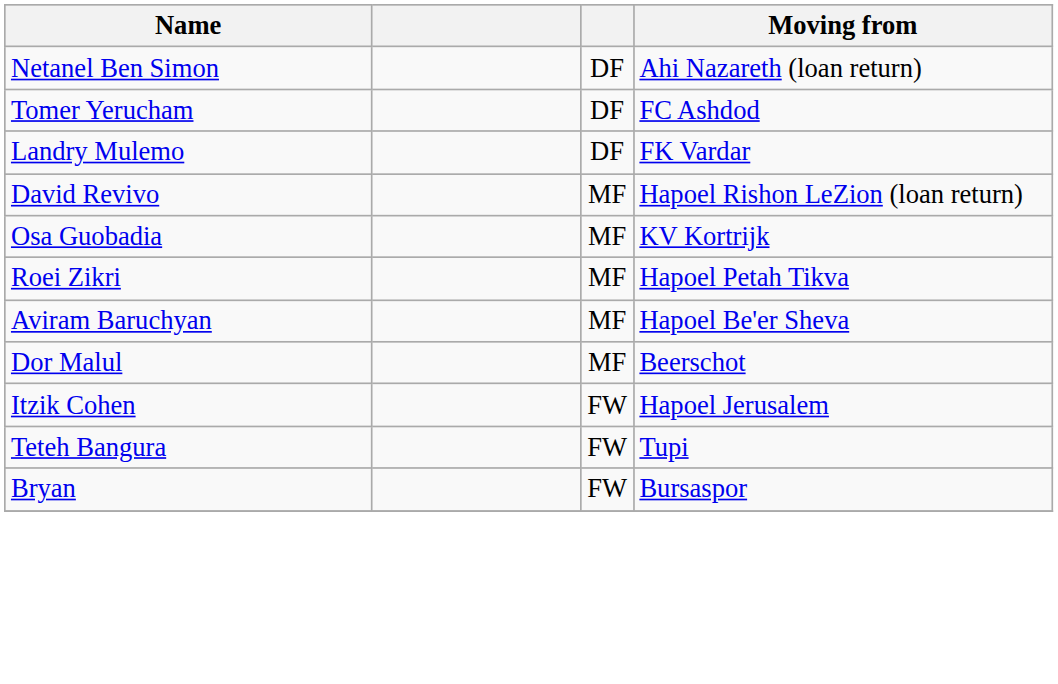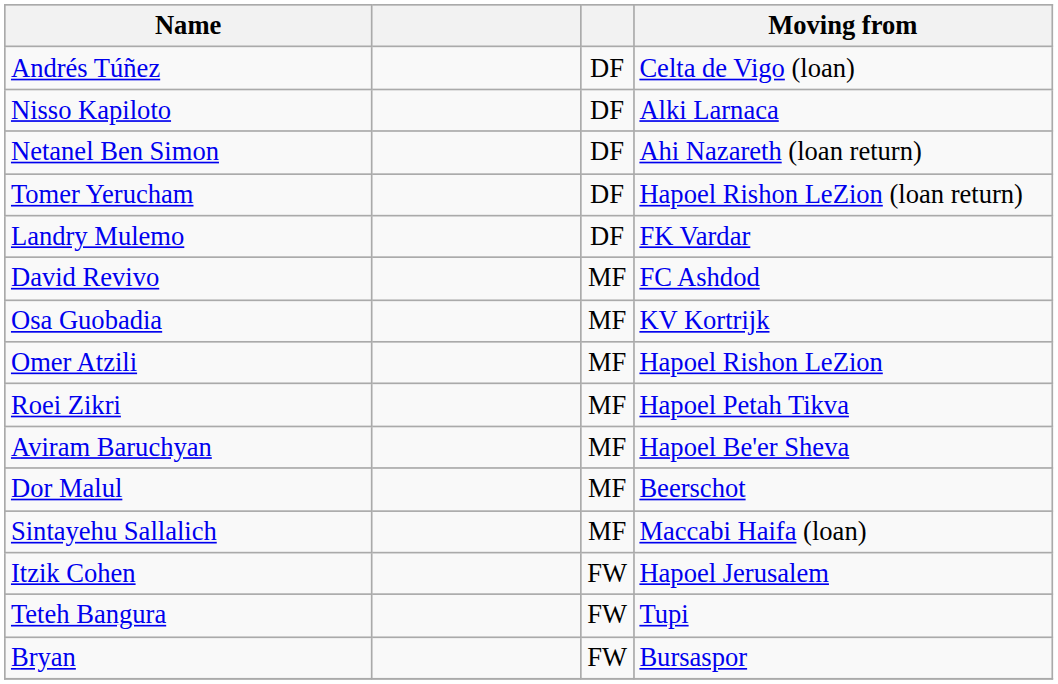 <table class="wikitable" style="text-align: center;" width="50%">
 <tr>
 <th width=35% align=center>Name</th>
 <th width=20% align=center></th>
 <th width=5% align=center></th>
 <th width=50% align=center>Moving from</th>
+</tr>
+<tr>
+<td align=left><a href='#'>Andrés Túñez</a></td>
+<td></td>
+<td>DF</td>
+<td align=left> <a href='#'>Celta de Vigo</a> (loan)</td>
+</tr>
+<tr>
+<td align=left><a href='#'>Nisso Kapiloto</a></td>
+<td></td>
+<td>DF</td>
+<td align=left> <a href='#'>Alki Larnaca</a></td>
 </tr>
 <tr>
 <td align=left><a href='#'>Netanel Ben Simon</a></td>
 <td></td>
 <td>DF</td>
 <td align=left> <a href='#'>Ahi Nazareth</a> (loan return)</td>
 </tr>
 <tr>
 <td align=left><a href='#'>Tomer Yerucham</a></td>
 <td></td>
 <td>DF</td>
-<td align=left> <a href='#'>FC Ashdod</a></td>
+<td align=left> <a href='#'>Hapoel Rishon LeZion</a> (loan return)</td>
 </tr>
 <tr>
 <td align=left><a href='#'>Landry Mulemo</a></td>
 <td></td>
 <td>DF</td>
 <td align=left> <a href='#'>FK Vardar</a></td>
 </tr>
 <tr>
 <td align=left><a href='#'>David Revivo</a></td>
 <td></td>
 <td>MF</td>
-<td align=left> <a href='#'>Hapoel Rishon LeZion</a> (loan return)</td>
+<td align=left> <a href='#'>FC Ashdod</a></td>
 </tr>
 <tr>
 <td align=left><a href='#'>Osa Guobadia</a></td>
 <td></td>
 <td>MF</td>
 <td align=left> <a href='#'>KV Kortrijk</a></td>
+</tr>
+<tr>
+<td align=left><a href='#'>Omer Atzili</a></td>
+<td></td>
+<td>MF</td>
+<td align=left> <a href='#'>Hapoel Rishon LeZion</a></td>
 </tr>
 <tr>
 <td align=left><a href='#'>Roei Zikri</a></td>
 <td></td>
 <td>MF</td>
 <td align=left> <a href='#'>Hapoel Petah Tikva</a></td>
 </tr>
 <tr>
 <td align=left><a href='#'>Aviram Baruchyan</a></td>
 <td></td>
 <td>MF</td>
 <td align=left> <a href='#'>Hapoel Be'er Sheva</a></td>
 </tr>
 <tr>
 <td align=left><a href='#'>Dor Malul</a></td>
 <td></td>
 <td>MF</td>
 <td align=left> <a href='#'>Beerschot</a></td>
+</tr>
+<tr>
+<td align=left><a href='#'>Sintayehu Sallalich</a></td>
+<td></td>
+<td>MF</td>
+<td align=left> <a href='#'>Maccabi Haifa</a> (loan)</td>
 </tr>
 <tr>
 <td align=left><a href='#'>Itzik Cohen</a></td>
 <td></td>
 <td>FW</td>
 <td align=left> <a href='#'>Hapoel Jerusalem</a></td>
 </tr>
 <tr>
 <td align=left><a href='#'>Teteh Bangura</a></td>
 <td></td>
 <td>FW</td>
 <td align=left> <a href='#'>Tupi</a></td>
 </tr>
 <tr>
 <td align=left><a href='#'>Bryan</a></td>
 <td></td>
 <td>FW</td>
 <td align=left> <a href='#'>Bursaspor</a></td>
 </tr>
 <tr>
 </tr>
 </table>
